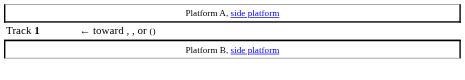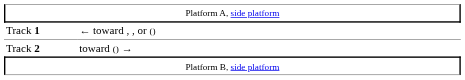 <table cellpadding="3" cellspacing="0" border="0">
 <tr>
 <td colspan="2" style="border-top:solid 1px gray;border-right:solid 2px black;border-left:solid 2px black;border-bottom:solid 2px black;text-align:center;"><small>Platform A, <a href='#'>side platform</a></small> </td>
 </tr>
 <tr>
 <td width="100" style="border-bottom:solid 1px gray;">Track <strong>1</strong></td>
 <td width="550" style="border-bottom:solid 1px gray;">←  toward , , or  <small>()</small></td>
 </tr>
 <tr>
+<td>Track <strong>2</strong></td>
+<td>  toward  <small>()</small> →</td>
+</tr>
+<tr>
 <td colspan="2" style="border-bottom:solid 1px gray;border-top:solid 2px black;border-right:solid 2px black;border-left:solid 2px black;text-align:center;"><small>Platform B, <a href='#'>side platform</a></small> </td>
 </tr>
 </table>
